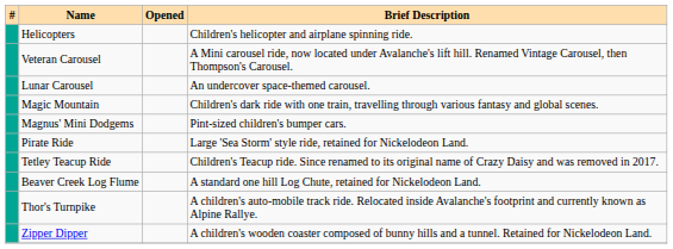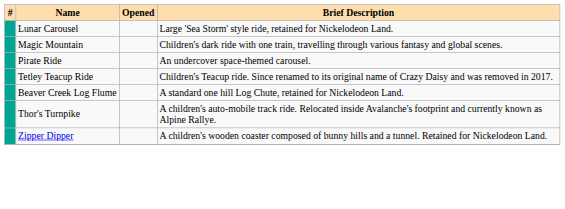 <table class="wikitable" border=1 style="font-size: 95%">
 <tr>
 <th style="background:#ffdead" width=2%>#</th>
 <th style="background:#ffdead" width=18%>Name</th>
 <th style="background:#ffdead" width=5%>Opened</th>
 <th style="background:#ffdead" width=70%>Brief Description</th>
 </tr>
 <tr>
 <td bgcolor="00A693" height="10px"></td>
-<td>Helicopters</td>
-<td></td>
-<td>Children's helicopter and airplane spinning ride.</td>
-</tr>
-<tr>
-<td bgcolor="00A693" height="10px"></td>
-<td>Veteran Carousel</td>
-<td></td>
-<td>A Mini carousel ride, now located under Avalanche's lift hill. Renamed Vintage Carousel, then Thompson's Carousel.</td>
-</tr>
-<tr>
-<td bgcolor="00A693" height="10px"></td>
 <td>Lunar Carousel</td>
 <td></td>
-<td>An undercover space-themed carousel.</td>
+<td>Large 'Sea Storm' style ride, retained for Nickelodeon Land.</td>
 </tr>
 <tr>
 <td bgcolor="00A693" height="10px"></td>
 <td>Magic Mountain</td>
 <td></td>
 <td>Children's dark ride with one train, travelling through various fantasy and global scenes.</td>
 </tr>
 <tr>
 <td bgcolor="00A693" height="10px"></td>
-<td>Magnus' Mini Dodgems</td>
-<td></td>
-<td>Pint-sized children's bumper cars.</td>
-</tr>
-<tr>
-<td bgcolor="00A693" height="10px"></td>
 <td>Pirate Ride</td>
 <td></td>
-<td>Large 'Sea Storm' style ride, retained for Nickelodeon Land.</td>
+<td>An undercover space-themed carousel.</td>
 </tr>
 <tr>
 <td bgcolor="00A693" height="10px"></td>
 <td>Tetley Teacup Ride</td>
 <td></td>
 <td>Children's Teacup ride. Since renamed to its original name of Crazy Daisy and was removed in 2017.</td>
 </tr>
 <tr>
 <td bgcolor="00A693" height="10px"></td>
 <td>Beaver Creek Log Flume</td>
 <td></td>
 <td>A standard one hill Log Chute, retained for Nickelodeon Land.</td>
 </tr>
 <tr>
 <td bgcolor="00A693" height="10px"></td>
 <td>Thor's Turnpike</td>
 <td></td>
 <td>A children's auto-mobile track ride. Relocated inside Avalanche's footprint and currently known as Alpine Rallye.</td>
 </tr>
 <tr>
 <td bgcolor="00A693" height="10px"></td>
 <td><a href='#'>Zipper Dipper</a></td>
 <td></td>
 <td>A children's wooden coaster composed of bunny hills and a tunnel. Retained for Nickelodeon Land.</td>
 </tr>
 <tr>
 </tr>
 </table>
